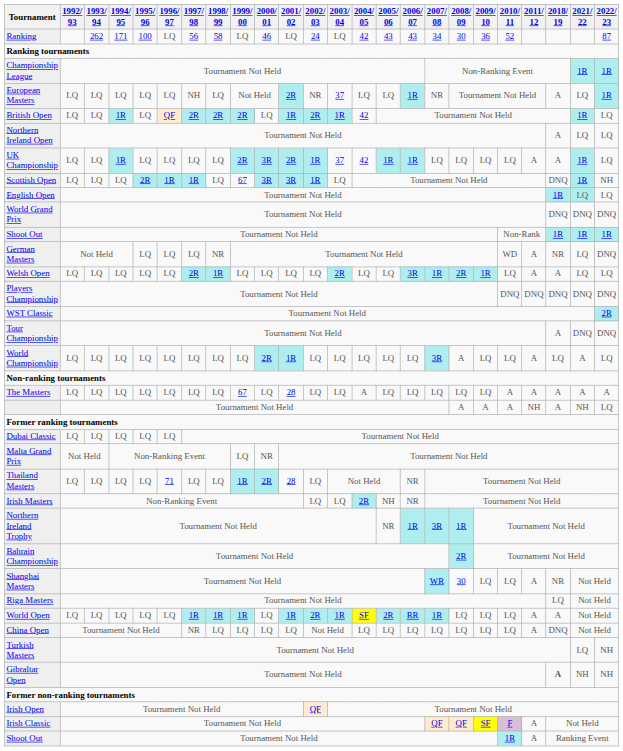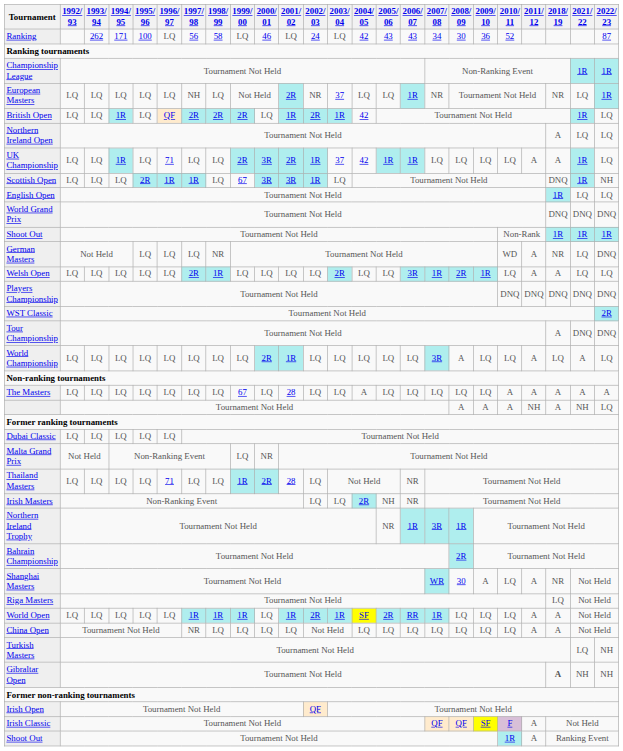 <table class="wikitable" style="font-size:85%;">
 <tr>
 <th>Tournament</th>
 <th><a href='#'>1992/<br>93</a></th>
 <th><a href='#'>1993/<br>94</a></th>
 <th><a href='#'>1994/<br>95</a></th>
 <th><a href='#'>1995/<br>96</a></th>
 <th><a href='#'>1996/<br>97</a></th>
 <th><a href='#'>1997/<br>98</a></th>
 <th><a href='#'>1998/<br>99</a></th>
 <th><a href='#'>1999/<br>00</a></th>
 <th><a href='#'>2000/<br>01</a></th>
 <th><a href='#'>2001/<br>02</a></th>
 <th><a href='#'>2002/<br>03</a></th>
 <th><a href='#'>2003/<br>04</a></th>
 <th><a href='#'>2004/<br>05</a></th>
 <th><a href='#'>2005/<br>06</a></th>
 <th><a href='#'>2006/<br>07</a></th>
 <th><a href='#'>2007/<br>08</a></th>
 <th><a href='#'>2008/<br>09</a></th>
 <th><a href='#'>2009/<br>10</a></th>
 <th><a href='#'>2010/<br>11</a></th>
 <th><a href='#'>2011/<br>12</a></th>
 <th><a href='#'>2018/<br>19</a></th>
 <th><a href='#'>2021/<br>22</a></th>
 <th><a href='#'>2022/<br>23</a></th>
 </tr>
 <tr>
 <td style="background:#EFEFEF;"><a href='#'>Ranking</a></td>
 <td align="center"></td>
 <td align="center"><a href='#'>262</a></td>
 <td align="center"><a href='#'>171</a></td>
 <td align="center"><a href='#'>100</a></td>
 <td align="center" style="color:#555555;">LQ</td>
 <td align="center"><a href='#'>56</a></td>
 <td align="center"><a href='#'>58</a></td>
 <td align="center" style="color:#555555;">LQ</td>
 <td align="center"><a href='#'>46</a></td>
 <td align="center" style="color:#555555;">LQ</td>
 <td align="center"><a href='#'>24</a></td>
 <td align="center" style="color:#555555;">LQ</td>
 <td align="center"><a href='#'>42</a></td>
 <td align="center"><a href='#'>43</a></td>
 <td align="center"><a href='#'>43</a></td>
 <td align="center"><a href='#'>34</a></td>
 <td align="center"><a href='#'>30</a></td>
 <td align="center"><a href='#'>36</a></td>
 <td align="center"><a href='#'>52</a></td>
 <td align="center"></td>
 <td align="center"></td>
 <td align="center"></td>
 <td align="center"><a href='#'>87</a></td>
 </tr>
 <tr>
 <td colspan="30"><strong>Ranking tournaments</strong></td>
 </tr>
 <tr>
 <td style="background:#EFEFEF;"><a href='#'>Championship League</a></td>
 <td align="center" colspan="15" style="color:#555555;">Tournament Not Held</td>
 <td align="center" colspan="6" style="color:#555555;">Non-Ranking Event</td>
 <td align="center" style="background:#afeeee;"><a href='#'>1R</a></td>
 <td align="center" style="background:#afeeee;"><a href='#'>1R</a></td>
 </tr>
 <tr>
 <td style="background:#EFEFEF;"><a href='#'>European Masters</a></td>
 <td align="center" style="color:#555555;">LQ</td>
 <td align="center" style="color:#555555;">LQ</td>
 <td align="center" style="color:#555555;">LQ</td>
 <td align="center" style="color:#555555;">LQ</td>
 <td align="center" style="color:#555555;">LQ</td>
 <td align="center" style="color:#555555;">NH</td>
 <td align="center" style="color:#555555;">LQ</td>
 <td align="center" colspan="2" style="color:#555555;">Not Held</td>
 <td align="center" style="background:#afeeee;"><a href='#'>2R</a></td>
 <td align="center" style="color:#555555;">NR</td>
 <td align="center"><a href='#'>37</a></td>
 <td align="center" style="color:#555555;">LQ</td>
 <td align="center" style="color:#555555;">LQ</td>
 <td align="center" style="background:#afeeee;"><a href='#'>1R</a></td>
 <td align="center" style="color:#555555;">NR</td>
 <td align="center" colspan="4" style="color:#555555;">Tournament Not Held</td>
-<td align="center" style="color:#555555;">A</td>
+<td align="center" style="color:#555555;">NR</td>
 <td align="center" style="color:#555555;">LQ</td>
 <td align="center" style="background:#afeeee;"><a href='#'>1R</a></td>
 </tr>
 <tr>
 <td style="background:#EFEFEF;"><a href='#'>British Open</a></td>
 <td align="center" style="color:#555555;">LQ</td>
 <td align="center" style="color:#555555;">LQ</td>
 <td align="center" style="background:#afeeee;"><a href='#'>1R</a></td>
 <td align="center" style="color:#555555;">LQ</td>
 <td align="center" style="background:#ffebcd;"><a href='#'>QF</a></td>
 <td align="center" style="background:#afeeee;"><a href='#'>2R</a></td>
 <td align="center" style="background:#afeeee;"><a href='#'>2R</a></td>
 <td align="center" style="background:#afeeee;"><a href='#'>2R</a></td>
 <td align="center" style="color:#555555;">LQ</td>
 <td align="center" style="background:#afeeee;"><a href='#'>1R</a></td>
 <td align="center" style="background:#afeeee;"><a href='#'>2R</a></td>
 <td align="center" style="background:#afeeee;"><a href='#'>1R</a></td>
 <td align="center"><a href='#'>42</a></td>
 <td align="center" colspan="8" style="color:#555555;">Tournament Not Held</td>
 <td align="center" style="background:#afeeee;"><a href='#'>1R</a></td>
 <td align="center" style="color:#555555;">LQ</td>
 </tr>
 <tr>
 <td style="background:#EFEFEF;"><a href='#'>Northern Ireland Open</a></td>
 <td align="center" colspan="20" style="color:#555555;">Tournament Not Held</td>
 <td align="center" style="color:#555555;">A</td>
 <td align="center" style="color:#555555;">LQ</td>
 <td align="center" style="color:#555555;">LQ</td>
 </tr>
 <tr>
 <td style="background:#EFEFEF;"><a href='#'>UK Championship</a></td>
 <td align="center" style="color:#555555;">LQ</td>
 <td align="center" style="color:#555555;">LQ</td>
 <td align="center" style="background:#afeeee;"><a href='#'>1R</a></td>
 <td align="center" style="color:#555555;">LQ</td>
-<td align="center" style="color:#555555;">LQ</td>
+<td align="center"><a href='#'>71</a></td>
 <td align="center" style="color:#555555;">LQ</td>
 <td align="center" style="color:#555555;">LQ</td>
 <td align="center" style="background:#afeeee;"><a href='#'>2R</a></td>
 <td align="center" style="background:#afeeee;"><a href='#'>3R</a></td>
 <td align="center" style="background:#afeeee;"><a href='#'>2R</a></td>
 <td align="center" style="background:#afeeee;"><a href='#'>1R</a></td>
 <td align="center"><a href='#'>37</a></td>
 <td align="center"><a href='#'>42</a></td>
 <td align="center" style="background:#afeeee;"><a href='#'>1R</a></td>
 <td align="center" style="background:#afeeee;"><a href='#'>1R</a></td>
 <td align="center" style="color:#555555;">LQ</td>
 <td align="center" style="color:#555555;">LQ</td>
 <td align="center" style="color:#555555;">LQ</td>
 <td align="center" style="color:#555555;">LQ</td>
 <td align="center" style="color:#555555;">A</td>
 <td align="center" style="color:#555555;">A</td>
 <td align="center" style="background:#afeeee;"><a href='#'>1R</a></td>
 <td align="center" style="color:#555555;">LQ</td>
 </tr>
 <tr>
 <td style="background:#EFEFEF;"><a href='#'>Scottish Open</a></td>
 <td align="center" style="color:#555555;">LQ</td>
 <td align="center" style="color:#555555;">LQ</td>
 <td align="center" style="color:#555555;">LQ</td>
 <td align="center" style="background:#afeeee;"><a href='#'>2R</a></td>
 <td align="center" style="background:#afeeee;"><a href='#'>1R</a></td>
 <td align="center" style="background:#afeeee;"><a href='#'>1R</a></td>
 <td align="center" style="color:#555555;">LQ</td>
 <td align="center"><a href='#'>67</a></td>
 <td align="center" style="background:#afeeee;"><a href='#'>3R</a></td>
 <td align="center" style="background:#afeeee;"><a href='#'>3R</a></td>
 <td align="center" style="background:#afeeee;"><a href='#'>1R</a></td>
 <td align="center" style="color:#555555;">LQ</td>
 <td align="center" colspan="8" style="color:#555555;">Tournament Not Held</td>
 <td align="center" style="color:#555555;">DNQ</td>
 <td align="center" style="background:#afeeee;"><a href='#'>1R</a></td>
 <td align="center" style="color:#555555;">NH</td>
 </tr>
 <tr>
 <td style="background:#EFEFEF;"><a href='#'>English Open</a></td>
 <td align="center" colspan="20" style="color:#555555;">Tournament Not Held</td>
 <td align="center" style="background:#afeeee;"><a href='#'>1R</a></td>
-<td align="center" style="background: paleturquoise; color:#555555;">LQ</td>
+<td align="center" style="color:#555555;">LQ</td>
 <td align="center" style="color:#555555;">LQ</td>
 </tr>
 <tr>
 <td style="background:#EFEFEF;"><a href='#'>World Grand Prix</a></td>
 <td align="center" colspan="20" style="color:#555555;">Tournament Not Held</td>
 <td align="center" style="color:#555555;">DNQ</td>
 <td align="center" style="color:#555555;">DNQ</td>
 <td align="center" style="color:#555555;">DNQ</td>
 </tr>
 <tr>
 <td style="background:#EFEFEF;"><a href='#'>Shoot Out</a></td>
 <td align="center" colspan="18" style="color:#555555;">Tournament Not Held</td>
 <td align="center" colspan="2" style="color:#555555;">Non-Rank</td>
 <td align="center" style="background:#afeeee;"><a href='#'>1R</a></td>
 <td align="center" style="background:#afeeee;"><a href='#'>1R</a></td>
 <td align="center" style="background:#afeeee;"><a href='#'>1R</a></td>
 </tr>
 <tr>
 <td style="background:#EFEFEF;"><a href='#'>German Masters</a></td>
 <td align="center" colspan="3" style="color:#555555;">Not Held</td>
 <td align="center" style="color:#555555;">LQ</td>
 <td align="center" style="color:#555555;">LQ</td>
 <td align="center" style="color:#555555;">LQ</td>
 <td align="center" style="color:#555555;">NR</td>
 <td align="center" colspan="11" style="color:#555555;">Tournament Not Held</td>
 <td align="center" style="color:#555555;">WD</td>
 <td align="center" style="color:#555555;">A</td>
 <td align="center" style="color:#555555;">NR</td>
 <td align="center" style="color:#555555;">LQ</td>
 <td align="center" style="color:#555555;">DNQ</td>
 </tr>
 <tr>
 <td style="background:#EFEFEF;"><a href='#'>Welsh Open</a></td>
 <td align="center" style="color:#555555;">LQ</td>
 <td align="center" style="color:#555555;">LQ</td>
 <td align="center" style="color:#555555;">LQ</td>
 <td align="center" style="color:#555555;">LQ</td>
 <td align="center" style="color:#555555;">LQ</td>
 <td align="center" style="background:#afeeee;"><a href='#'>2R</a></td>
 <td align="center" style="background:#afeeee;"><a href='#'>1R</a></td>
 <td align="center" style="color:#555555;">LQ</td>
 <td align="center" style="color:#555555;">LQ</td>
 <td align="center" style="color:#555555;">LQ</td>
 <td align="center" style="color:#555555;">LQ</td>
 <td align="center" style="background:#afeeee;"><a href='#'>2R</a></td>
 <td align="center" style="color:#555555;">LQ</td>
 <td align="center" style="color:#555555;">LQ</td>
 <td align="center" style="background:#afeeee;"><a href='#'>3R</a></td>
 <td align="center" style="background:#afeeee;"><a href='#'>1R</a></td>
 <td align="center" style="background:#afeeee;"><a href='#'>2R</a></td>
 <td align="center" style="background:#afeeee;"><a href='#'>1R</a></td>
 <td align="center" style="color:#555555;">LQ</td>
 <td align="center" style="color:#555555;">A</td>
 <td align="center" style="color:#555555;">A</td>
 <td align="center" style="color:#555555;">LQ</td>
 <td align="center" style="color:#555555;">LQ</td>
 </tr>
 <tr>
 <td style="background:#EFEFEF;"><a href='#'>Players Championship</a></td>
 <td align="center" colspan="18" style="color:#555555;">Tournament Not Held</td>
 <td align="center" style="color:#555555;">DNQ</td>
 <td align="center" style="color:#555555;">DNQ</td>
 <td align="center" style="color:#555555;">DNQ</td>
 <td align="center" style="color:#555555;">DNQ</td>
 <td align="center" style="color:#555555;">DNQ</td>
 </tr>
 <tr>
 <td style="background:#EFEFEF;"><a href='#'>WST Classic</a></td>
 <td align="center" colspan="22" style="color:#555555;">Tournament Not Held</td>
 <td align="center" style="background:#afeeee;"><a href='#'>2R</a></td>
 </tr>
 <tr>
 <td style="background:#EFEFEF;"><a href='#'>Tour Championship</a></td>
 <td align="center" colspan="20" style="color:#555555;">Tournament Not Held</td>
 <td align="center" style="color:#555555;">A</td>
 <td align="center" style="color:#555555;">DNQ</td>
 <td align="center" style="color:#555555;">DNQ</td>
 </tr>
 <tr>
 <td style="background:#EFEFEF;"><a href='#'>World Championship</a></td>
 <td align="center" style="color:#555555;">LQ</td>
 <td align="center" style="color:#555555;">LQ</td>
 <td align="center" style="color:#555555;">LQ</td>
 <td align="center" style="color:#555555;">LQ</td>
 <td align="center" style="color:#555555;">LQ</td>
 <td align="center" style="color:#555555;">LQ</td>
 <td align="center" style="color:#555555;">LQ</td>
 <td align="center" style="color:#555555;">LQ</td>
 <td align="center" style="background:#afeeee;"><a href='#'>2R</a></td>
 <td align="center" style="background:#afeeee;"><a href='#'>1R</a></td>
 <td align="center" style="color:#555555;">LQ</td>
 <td align="center" style="color:#555555;">LQ</td>
 <td align="center" style="color:#555555;">LQ</td>
 <td align="center" style="color:#555555;">LQ</td>
 <td align="center" style="color:#555555;">LQ</td>
 <td align="center" style="background:#afeeee;"><a href='#'>3R</a></td>
 <td align="center" style="color:#555555;">A</td>
 <td align="center" style="color:#555555;">LQ</td>
 <td align="center" style="color:#555555;">LQ</td>
 <td align="center" style="color:#555555;">A</td>
 <td align="center" style="color:#555555;">LQ</td>
 <td align="center" style="color:#555555;">A</td>
 <td align="center" style="color:#555555;">LQ</td>
 </tr>
 <tr>
 <td colspan="30"><strong>Non-ranking tournaments</strong></td>
 </tr>
 <tr>
 <td style="background:#EFEFEF;"><a href='#'>The Masters</a></td>
 <td align="center" style="color:#555555;">LQ</td>
 <td align="center" style="color:#555555;">LQ</td>
 <td align="center" style="color:#555555;">LQ</td>
 <td align="center" style="color:#555555;">LQ</td>
 <td align="center" style="color:#555555;">LQ</td>
 <td align="center" style="color:#555555;">LQ</td>
 <td align="center" style="color:#555555;">LQ</td>
 <td align="center"><a href='#'>67</a></td>
 <td align="center" style="color:#555555;">LQ</td>
 <td align="center"><a href='#'>28</a></td>
 <td align="center" style="color:#555555;">LQ</td>
 <td align="center" style="color:#555555;">LQ</td>
 <td align="center" style="color:#555555;">A</td>
 <td align="center" style="color:#555555;">LQ</td>
 <td align="center" style="color:#555555;">LQ</td>
 <td align="center" style="color:#555555;">LQ</td>
 <td align="center" style="color:#555555;">LQ</td>
 <td align="center" style="color:#555555;">LQ</td>
 <td align="center" style="color:#555555;">A</td>
 <td align="center" style="color:#555555;">A</td>
 <td align="center" style="color:#555555;">A</td>
 <td align="center" style="color:#555555;">A</td>
 <td align="center" style="color:#555555;">A</td>
 </tr>
 <tr>
 <td style="background:#EFEFEF;"></td>
 <td align="center" colspan="16" style="color:#555555;">Tournament Not Held</td>
 <td align="center" style="color:#555555;">A</td>
 <td align="center" style="color:#555555;">A</td>
 <td align="center" style="color:#555555;">A</td>
 <td align="center" style="color:#555555;">NH</td>
 <td align="center" style="color:#555555;">A</td>
 <td align="center" style="color:#555555;">NH</td>
 <td align="center" style="color:#555555;">LQ</td>
 </tr>
 <tr>
 <td colspan="30"><strong>Former ranking tournaments</strong></td>
 </tr>
 <tr>
 <td style="background:#EFEFEF;"><a href='#'>Dubai Classic</a></td>
 <td align="center" style="color:#555555;">LQ</td>
 <td align="center" style="color:#555555;">LQ</td>
 <td align="center" style="color:#555555;">LQ</td>
 <td align="center" style="color:#555555;">LQ</td>
 <td align="center" style="color:#555555;">LQ</td>
 <td align="center" colspan="30" style="color:#555555;">Tournament Not Held</td>
 </tr>
 <tr>
 <td style="background:#EFEFEF;"><a href='#'>Malta Grand Prix</a></td>
 <td align="center" colspan="2" style="color:#555555;">Not Held</td>
 <td align="center" colspan="5" style="color:#555555;">Non-Ranking Event</td>
 <td align="center" style="color:#555555;">LQ</td>
 <td align="center" style="color:#555555;">NR</td>
 <td align="center" colspan="30" style="color:#555555;">Tournament Not Held</td>
 </tr>
 <tr>
 <td style="background:#EFEFEF;"><a href='#'>Thailand Masters</a></td>
 <td align="center" style="color:#555555;">LQ</td>
 <td align="center" style="color:#555555;">LQ</td>
 <td align="center" style="color:#555555;">LQ</td>
 <td align="center" style="color:#555555;">LQ</td>
 <td align="center"><a href='#'>71</a></td>
 <td align="center" style="color:#555555;">LQ</td>
 <td align="center" style="color:#555555;">LQ</td>
 <td align="center" style="background:#afeeee;"><a href='#'>1R</a></td>
 <td align="center" style="background:#afeeee;"><a href='#'>2R</a></td>
 <td align="center"><a href='#'>28</a></td>
 <td align="center" style="color:#555555;">LQ</td>
 <td align="center" colspan="3" style="color:#555555;">Not Held</td>
 <td align="center" style="color:#555555;">NR</td>
 <td align="center" colspan="30" style="color:#555555;">Tournament Not Held</td>
 </tr>
 <tr>
 <td style="background:#EFEFEF;"><a href='#'>Irish Masters</a></td>
 <td align="center" colspan="10" style="color:#555555;">Non-Ranking Event</td>
 <td align="center" style="color:#555555;">LQ</td>
 <td align="center" style="color:#555555;">LQ</td>
 <td align="center" style="background:#afeeee;"><a href='#'>2R</a></td>
 <td align="center" style="color:#555555;">NH</td>
 <td align="center" style="color:#555555;">NR</td>
 <td align="center" colspan="30" style="color:#555555;">Tournament Not Held</td>
 </tr>
 <tr>
 <td style="background:#EFEFEF;"><a href='#'>Northern Ireland Trophy</a></td>
 <td align="center" colspan="13" style="color:#555555;">Tournament Not Held</td>
 <td align="center" style="color:#555555;">NR</td>
 <td align="center" style="background:#afeeee;"><a href='#'>1R</a></td>
 <td align="center" style="background:#afeeee;"><a href='#'>3R</a></td>
 <td align="center" style="background:#afeeee;"><a href='#'>1R</a></td>
 <td align="center" colspan="30" style="color:#555555;">Tournament Not Held</td>
 </tr>
 <tr>
 <td style="background:#EFEFEF;"><a href='#'>Bahrain Championship</a></td>
 <td align="center" colspan="16" style="color:#555555;">Tournament Not Held</td>
 <td align="center" style="background:#afeeee;"><a href='#'>2R</a></td>
 <td align="center" colspan="30" style="color:#555555;">Tournament Not Held</td>
 </tr>
 <tr>
 <td style="background:#EFEFEF;"><a href='#'>Shanghai Masters</a></td>
 <td align="center" colspan="15" style="color:#555555;">Tournament Not Held</td>
 <td align="center" style="background:#afeeee;"><a href='#'>WR</a></td>
 <td align="center"><a href='#'>30</a></td>
-<td align="center" style="color:#555555;">LQ</td>
+<td align="center" style="color:#555555;">A</td>
 <td align="center" style="color:#555555;">LQ</td>
 <td align="center" style="color:#555555;">A</td>
 <td align="center" style="color:#555555;">NR</td>
 <td align="center" colspan="2" style="color:#555555;">Not Held</td>
 </tr>
 <tr>
 <td style="background:#EFEFEF;"><a href='#'>Riga Masters</a></td>
 <td align="center" colspan="20" style="color:#555555;">Tournament Not Held</td>
 <td align="center" style="color:#555555;">LQ</td>
 <td align="center" colspan="2" style="color:#555555;">Not Held</td>
 </tr>
 <tr>
 <td style="background:#EFEFEF;"><a href='#'>World Open</a></td>
 <td align="center" style="color:#555555;">LQ</td>
 <td align="center" style="color:#555555;">LQ</td>
 <td align="center" style="color:#555555;">LQ</td>
 <td align="center" style="color:#555555;">LQ</td>
 <td align="center" style="color:#555555;">LQ</td>
 <td align="center" style="background:#afeeee;"><a href='#'>1R</a></td>
 <td align="center" style="background:#afeeee;"><a href='#'>1R</a></td>
 <td align="center" style="background:#afeeee;"><a href='#'>1R</a></td>
 <td align="center" style="color:#555555;">LQ</td>
 <td align="center" style="background:#afeeee;"><a href='#'>1R</a></td>
 <td align="center" style="background:#afeeee;"><a href='#'>2R</a></td>
 <td align="center" style="background:#afeeee;"><a href='#'>1R</a></td>
 <td align="center" style="background:yellow;"><a href='#'>SF</a></td>
 <td align="center" style="background:#afeeee;"><a href='#'>2R</a></td>
 <td align="center" style="background:#afeeee;"><a href='#'>RR</a></td>
 <td align="center" style="background:#afeeee;"><a href='#'>1R</a></td>
 <td align="center" style="color:#555555;">LQ</td>
 <td align="center" style="color:#555555;">LQ</td>
 <td align="center" style="color:#555555;">LQ</td>
 <td align="center" style="color:#555555;">A</td>
 <td align="center" style="color:#555555;">A</td>
 <td align="center" colspan="2" style="color:#555555;">Not Held</td>
 </tr>
 <tr>
 <td style="background:#EFEFEF;"><a href='#'>China Open</a></td>
 <td align="center" colspan="5" style="color:#555555;">Tournament Not Held</td>
 <td align="center" style="color:#555555;">NR</td>
 <td align="center" style="color:#555555;">LQ</td>
 <td align="center" style="color:#555555;">LQ</td>
 <td align="center" style="color:#555555;">LQ</td>
 <td align="center" style="color:#555555;">LQ</td>
 <td align="center" colspan="2" style="color:#555555;">Not Held</td>
 <td align="center" style="color:#555555;">LQ</td>
 <td align="center" style="color:#555555;">LQ</td>
 <td align="center" style="color:#555555;">LQ</td>
 <td align="center" style="color:#555555;">LQ</td>
 <td align="center" style="color:#555555;">LQ</td>
 <td align="center" style="color:#555555;">LQ</td>
 <td align="center" style="color:#555555;">LQ</td>
 <td align="center" style="color:#555555;">A</td>
-<td align="center" style="color:#555555;">DNQ</td>
+<td align="center" style="color:#555555;">A</td>
 <td align="center" colspan="2" style="color:#555555;">Not Held</td>
 </tr>
 <tr>
 <td style="background:#EFEFEF;"><a href='#'>Turkish Masters</a></td>
 <td align="center" colspan="21" style="color:#555555;">Tournament Not Held</td>
 <td align="center" style="color:#555555;">LQ</td>
 <td align="center" style="color:#555555;">NH</td>
 </tr>
 <tr>
 <td style="background:#EFEFEF;"><a href='#'>Gibraltar Open</a></td>
 <td align="center" colspan="20" style="color:#555555;">Tournament Not Held</td>
 <td align="center" style="color:#555555;"><strong>A</strong></td>
 <td align="center" style="color:#555555;">NH</td>
 <td align="center" style="color:#555555;">NH</td>
 </tr>
 <tr>
 <td colspan="30"><strong>Former non-ranking tournaments</strong></td>
 </tr>
 <tr>
 <td style="background:#EFEFEF;"><a href='#'>Irish Open</a></td>
 <td align="center" colspan="10" style="color:#555555;">Tournament Not Held</td>
 <td align="center" style="background:#ffebcd;"><a href='#'>QF</a></td>
 <td align="center" colspan="30" style="color:#555555;">Tournament Not Held</td>
 </tr>
 <tr>
 <td style="background:#EFEFEF;"><a href='#'>Irish Classic</a></td>
 <td align="center" colspan="15" style="color:#555555;">Tournament Not Held</td>
 <td align="center" style="background:#ffebcd;"><a href='#'>QF</a></td>
 <td align="center" style="background:#ffebcd;"><a href='#'>QF</a></td>
 <td align="center" style="background:yellow;"><a href='#'>SF</a></td>
 <td align="center" style="background:thistle;"><a href='#'>F</a></td>
 <td align="center" style="color:#555555;">A</td>
 <td align="center" colspan="30" style="color:#555555;">Not Held</td>
 </tr>
 <tr>
 <td style="background:#EFEFEF;"><a href='#'>Shoot Out</a></td>
 <td align="center" colspan="18" style="color:#555555;">Tournament Not Held</td>
 <td align="center" style="background:#afeeee;"><a href='#'>1R</a></td>
 <td align="center" style="color:#555555;">A</td>
 <td align="center" colspan="30" style="color:#555555;">Ranking Event</td>
 </tr>
 </table>
